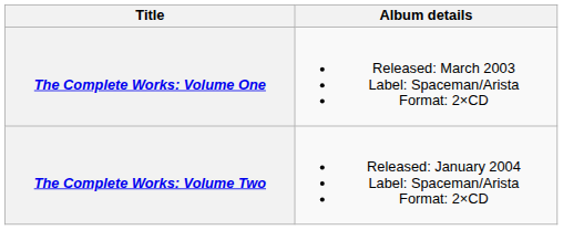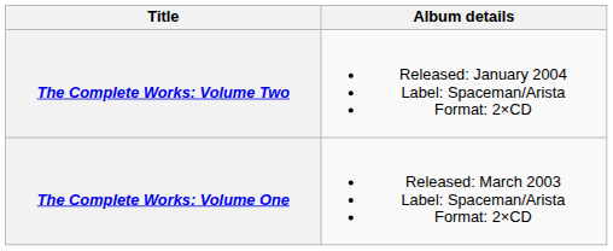 <table class="wikitable plainrowheaders" style="text-align:center;">
 <tr>
 <th scope="col" style="width:20em;">Title</th>
 <th scope="col" style="width:18em;">Album details</th>
 </tr>
 <tr>
+<th scope="row"><br><em><a href='#'>The Complete Works: Volume Two</a></em></th>
+<td><br><ul><li>Released: January 2004</li><li>Label: Spaceman/Arista</li><li>Format: 2×CD</li></ul></td>
+</tr>
+<tr>
 <th scope="row"><br><em><a href='#'>The Complete Works: Volume One</a></em></th>
 <td><br><ul><li>Released: March 2003</li><li>Label: Spaceman/Arista</li><li>Format: 2×CD</li></ul></td>
 </tr>
-<tr>
-<th scope="row"><br><em><a href='#'>The Complete Works: Volume Two</a></em></th>
-<td><br><ul><li>Released: January 2004</li><li>Label: Spaceman/Arista</li><li>Format: 2×CD</li></ul></td>
-</tr>
 </table>
